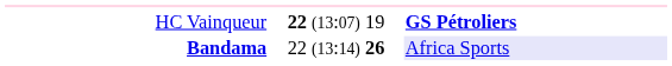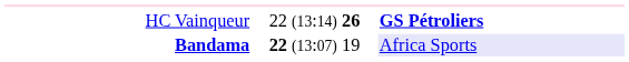 <table style="text-align:center" width=550>
 <tr>
 <th width=30%></th>
 <th width=15%></th>
 <th width=30%></th>
 </tr>
 <tr align="left" bgcolor=#ffd4e4>
 <td colspan=4></td>
 </tr>
 <tr>
 <td align="right"><a href='#'>HC Vainqueur</a> </td>
-<td><strong>22</strong> <small>(13</small>:<small>07)</small> 19</td>
+<td>22 <small>(13</small>:<small>14)</small> <strong>26</strong></td>
 <td align=left> <strong><a href='#'>GS Pétroliers</a></strong></td>
 </tr>
 <tr>
 <td align="right"><strong><a href='#'>Bandama</a></strong> </td>
-<td>22 <small>(13</small>:<small>14)</small> <strong>26</strong></td>
+<td><strong>22</strong> <small>(13</small>:<small>07)</small> 19</td>
 <td align=left style="background: lavender;"> <a href='#'>Africa Sports</a></td>
 </tr>
 </table>
